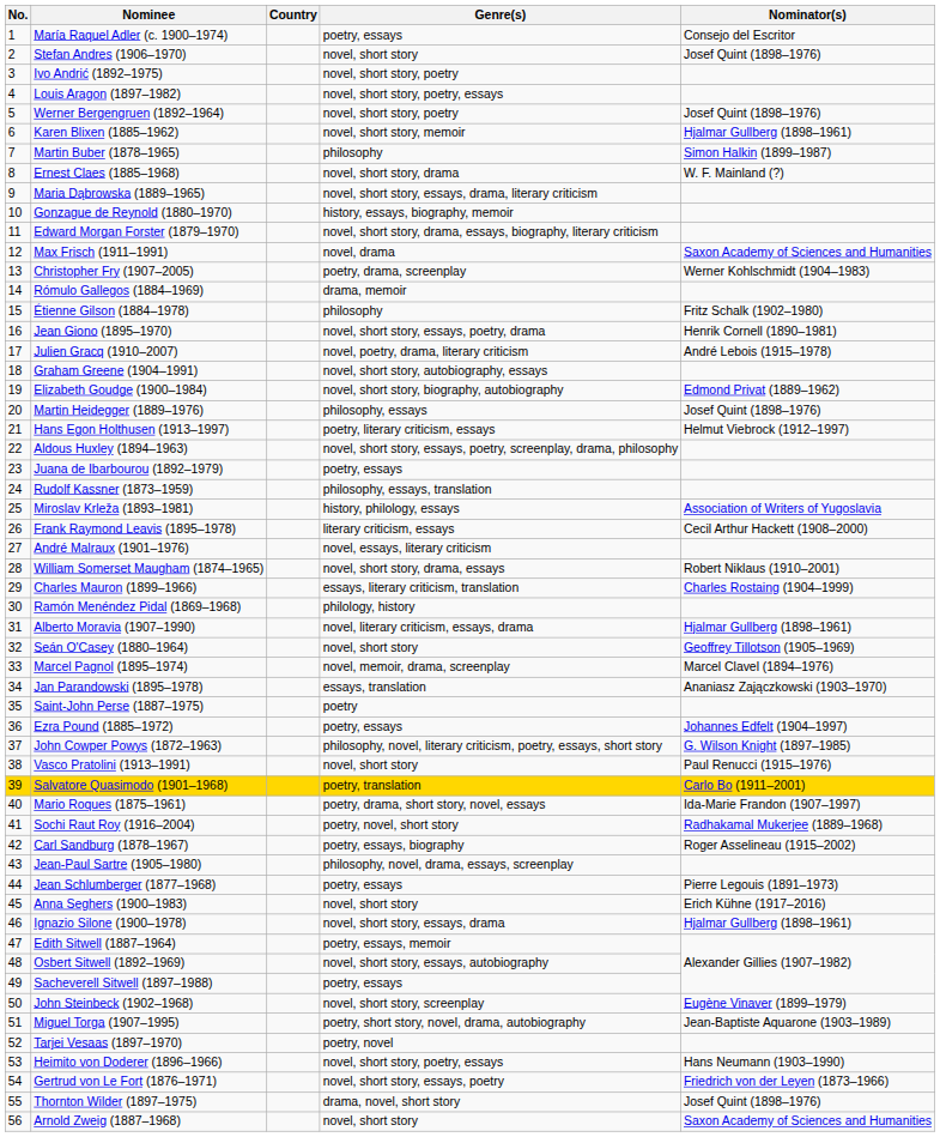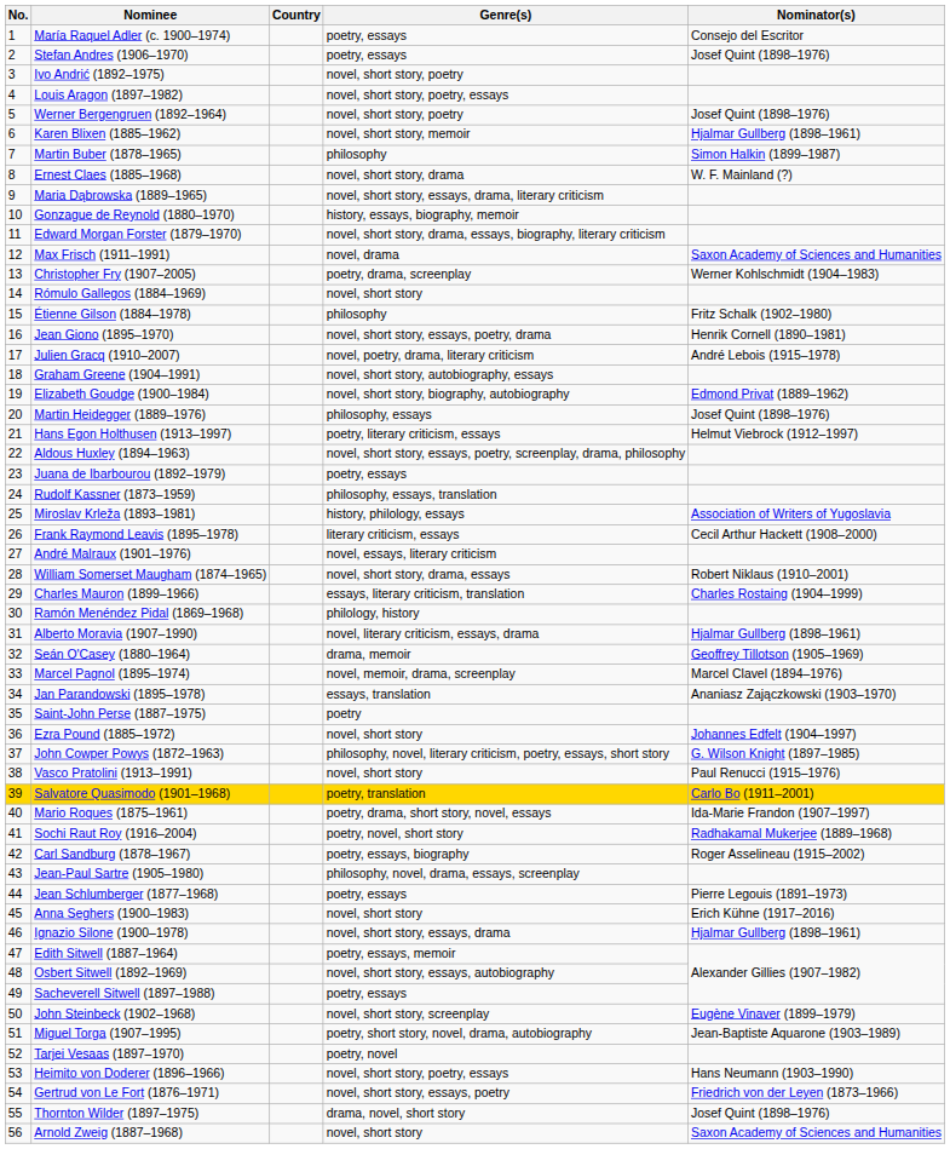 <table class="sortable wikitable mw-collapsible">
 <tr>
 <th scope=col>No.</th>
 <th scope=col>Nominee</th>
 <th scope=col>Country</th>
 <th scope=col>Genre(s)</th>
 <th scope=col>Nominator(s)</th>
 </tr>
 <tr>
 <td>1</td>
 <td><a href='#'>María Raquel Adler</a> (c. 1900–1974)</td>
 <td></td>
 <td>poetry, essays</td>
 <td>Consejo del Escritor</td>
 </tr>
 <tr>
 <td>2</td>
 <td><a href='#'>Stefan Andres</a> (1906–1970)</td>
 <td></td>
-<td>novel, short story</td>
+<td>poetry, essays</td>
 <td>Josef Quint (1898–1976)</td>
 </tr>
 <tr>
 <td>3</td>
 <td><a href='#'>Ivo Andrić</a> (1892–1975)</td>
 <td></td>
 <td>novel, short story, poetry</td>
 <td></td>
 </tr>
 <tr>
 <td>4</td>
 <td><a href='#'>Louis Aragon</a> (1897–1982)</td>
 <td></td>
 <td>novel, short story, poetry, essays</td>
 <td></td>
 </tr>
 <tr>
 <td>5</td>
 <td><a href='#'>Werner Bergengruen</a> (1892–1964)</td>
 <td></td>
 <td>novel, short story, poetry</td>
 <td>Josef Quint (1898–1976)</td>
 </tr>
 <tr>
 <td>6</td>
 <td><a href='#'>Karen Blixen</a> (1885–1962)</td>
 <td></td>
 <td>novel, short story, memoir</td>
 <td><a href='#'>Hjalmar Gullberg</a> (1898–1961)</td>
 </tr>
 <tr>
 <td>7</td>
 <td><a href='#'>Martin Buber</a> (1878–1965)</td>
 <td><br></td>
 <td>philosophy</td>
 <td><a href='#'>Simon Halkin</a> (1899–1987)</td>
 </tr>
 <tr>
 <td>8</td>
 <td><a href='#'>Ernest Claes</a> (1885–1968)</td>
 <td></td>
 <td>novel, short story, drama</td>
 <td>W. F. Mainland (?)</td>
 </tr>
 <tr>
 <td>9</td>
 <td><a href='#'>Maria Dąbrowska</a> (1889–1965)</td>
 <td></td>
 <td>novel, short story, essays, drama, literary criticism</td>
 <td></td>
 </tr>
 <tr>
 <td>10</td>
 <td><a href='#'>Gonzague de Reynold</a> (1880–1970)</td>
 <td></td>
 <td>history, essays, biography, memoir</td>
 <td></td>
 </tr>
 <tr>
 <td>11</td>
 <td><a href='#'>Edward Morgan Forster</a> (1879–1970)</td>
 <td></td>
 <td>novel, short story, drama, essays, biography, literary criticism</td>
 <td></td>
 </tr>
 <tr>
 <td>12</td>
 <td><a href='#'>Max Frisch</a> (1911–1991)</td>
 <td></td>
 <td>novel, drama</td>
 <td><a href='#'>Saxon Academy of Sciences and Humanities</a></td>
 </tr>
 <tr>
 <td>13</td>
 <td><a href='#'>Christopher Fry</a> (1907–2005)</td>
 <td></td>
 <td>poetry, drama, screenplay</td>
 <td>Werner Kohlschmidt (1904–1983)</td>
 </tr>
 <tr>
 <td>14</td>
 <td><a href='#'>Rómulo Gallegos</a> (1884–1969)</td>
 <td></td>
-<td>drama, memoir</td>
+<td>novel, short story</td>
 <td></td>
 </tr>
 <tr>
 <td>15</td>
 <td><a href='#'>Étienne Gilson</a> (1884–1978)</td>
 <td></td>
 <td>philosophy</td>
 <td>Fritz Schalk (1902–1980)</td>
 </tr>
 <tr>
 <td>16</td>
 <td><a href='#'>Jean Giono</a> (1895–1970)</td>
 <td></td>
 <td>novel, short story, essays, poetry, drama</td>
 <td>Henrik Cornell (1890–1981)</td>
 </tr>
 <tr>
 <td>17</td>
 <td><a href='#'>Julien Gracq</a> (1910–2007)</td>
 <td></td>
 <td>novel, poetry, drama, literary criticism</td>
 <td>André Lebois (1915–1978)</td>
 </tr>
 <tr>
 <td>18</td>
 <td><a href='#'>Graham Greene</a> (1904–1991)</td>
 <td></td>
 <td>novel, short story, autobiography, essays</td>
 <td></td>
 </tr>
 <tr>
 <td>19</td>
 <td><a href='#'>Elizabeth Goudge</a> (1900–1984)</td>
 <td></td>
 <td>novel, short story, biography, autobiography</td>
 <td><a href='#'>Edmond Privat</a> (1889–1962)</td>
 </tr>
 <tr>
 <td>20</td>
 <td><a href='#'>Martin Heidegger</a> (1889–1976)</td>
 <td></td>
 <td>philosophy, essays</td>
 <td>Josef Quint (1898–1976)</td>
 </tr>
 <tr>
 <td>21</td>
 <td><a href='#'>Hans Egon Holthusen</a> (1913–1997)</td>
 <td></td>
 <td>poetry, literary criticism, essays</td>
 <td>Helmut Viebrock (1912–1997)</td>
 </tr>
 <tr>
 <td>22</td>
 <td><a href='#'>Aldous Huxley</a> (1894–1963)</td>
 <td></td>
 <td>novel, short story, essays, poetry, screenplay, drama, philosophy</td>
 <td></td>
 </tr>
 <tr>
 <td>23</td>
 <td><a href='#'>Juana de Ibarbourou</a> (1892–1979)</td>
 <td></td>
 <td>poetry, essays</td>
 <td></td>
 </tr>
 <tr>
 <td>24</td>
 <td><a href='#'>Rudolf Kassner</a> (1873–1959)</td>
 <td></td>
 <td>philosophy, essays, translation</td>
 <td></td>
 </tr>
 <tr>
 <td>25</td>
 <td><a href='#'>Miroslav Krleža</a> (1893–1981)</td>
 <td></td>
 <td>history, philology, essays</td>
 <td><a href='#'>Association of Writers of Yugoslavia</a></td>
 </tr>
 <tr>
 <td>26</td>
 <td><a href='#'>Frank Raymond Leavis</a> (1895–1978)</td>
 <td></td>
 <td>literary criticism, essays</td>
 <td>Cecil Arthur Hackett (1908–2000)</td>
 </tr>
 <tr>
 <td>27</td>
 <td><a href='#'>André Malraux</a> (1901–1976)</td>
 <td></td>
 <td>novel, essays, literary criticism</td>
 <td></td>
 </tr>
 <tr>
 <td>28</td>
 <td><a href='#'>William Somerset Maugham</a> (1874–1965)</td>
 <td></td>
 <td>novel, short story, drama, essays</td>
 <td>Robert Niklaus (1910–2001)</td>
 </tr>
 <tr>
 <td>29</td>
 <td><a href='#'>Charles Mauron</a> (1899–1966)</td>
 <td></td>
 <td>essays, literary criticism, translation</td>
 <td><a href='#'>Charles Rostaing</a> (1904–1999)</td>
 </tr>
 <tr>
 <td>30</td>
 <td><a href='#'>Ramón Menéndez Pidal</a> (1869–1968)</td>
 <td></td>
 <td>philology, history</td>
 <td></td>
 </tr>
 <tr>
 <td>31</td>
 <td><a href='#'>Alberto Moravia</a> (1907–1990)</td>
 <td></td>
 <td>novel, literary criticism, essays, drama</td>
 <td><a href='#'>Hjalmar Gullberg</a> (1898–1961)</td>
 </tr>
 <tr>
 <td>32</td>
 <td><a href='#'>Seán O'Casey</a> (1880–1964)</td>
 <td></td>
-<td>novel, short story</td>
+<td>drama, memoir</td>
 <td><a href='#'>Geoffrey Tillotson</a> (1905–1969)</td>
 </tr>
 <tr>
 <td>33</td>
 <td><a href='#'>Marcel Pagnol</a> (1895–1974)</td>
 <td></td>
 <td>novel, memoir, drama, screenplay</td>
 <td>Marcel Clavel (1894–1976)</td>
 </tr>
 <tr>
 <td>34</td>
 <td><a href='#'>Jan Parandowski</a> (1895–1978)</td>
 <td></td>
 <td>essays, translation</td>
 <td>Ananiasz Zajączkowski (1903–1970)</td>
 </tr>
 <tr>
 <td>35</td>
 <td><a href='#'>Saint-John Perse</a> (1887–1975)</td>
 <td></td>
 <td>poetry</td>
 <td></td>
 </tr>
 <tr>
 <td>36</td>
 <td><a href='#'>Ezra Pound</a> (1885–1972)</td>
 <td></td>
-<td>poetry, essays</td>
+<td>novel, short story</td>
 <td><a href='#'>Johannes Edfelt</a> (1904–1997)</td>
 </tr>
 <tr>
 <td>37</td>
 <td><a href='#'>John Cowper Powys</a> (1872–1963)</td>
 <td></td>
 <td>philosophy, novel, literary criticism, poetry, essays, short story</td>
 <td><a href='#'>G. Wilson Knight</a> (1897–1985)</td>
 </tr>
 <tr>
 <td>38</td>
 <td><a href='#'>Vasco Pratolini</a> (1913–1991)</td>
 <td></td>
 <td>novel, short story</td>
 <td>Paul Renucci (1915–1976)</td>
 </tr>
 <tr>
 <td style="background:gold;white-space:nowrap">39</td>
 <td style="background:gold;white-space:nowrap"><a href='#'>Salvatore Quasimodo</a> (1901–1968)</td>
 <td style="background:gold;white-space:nowrap"></td>
 <td style="background:gold;white-space:nowrap">poetry, translation</td>
 <td style="background:gold;white-space:nowrap"><a href='#'>Carlo Bo</a> (1911–2001)</td>
 </tr>
 <tr>
 <td>40</td>
 <td><a href='#'>Mario Roques</a> (1875–1961)</td>
 <td><br></td>
 <td>poetry, drama, short story, novel, essays</td>
 <td>Ida-Marie Frandon (1907–1997)</td>
 </tr>
 <tr>
 <td>41</td>
 <td><a href='#'>Sochi Raut Roy</a> (1916–2004)</td>
 <td></td>
 <td>poetry, novel, short story</td>
 <td><a href='#'>Radhakamal Mukerjee</a> (1889–1968)</td>
 </tr>
 <tr>
 <td>42</td>
 <td><a href='#'>Carl Sandburg</a> (1878–1967)</td>
 <td></td>
 <td>poetry, essays, biography</td>
 <td>Roger Asselineau (1915–2002)</td>
 </tr>
 <tr>
 <td>43</td>
 <td><a href='#'>Jean-Paul Sartre</a> (1905–1980)</td>
 <td></td>
 <td>philosophy, novel, drama, essays, screenplay</td>
 <td></td>
 </tr>
 <tr>
 <td>44</td>
 <td><a href='#'>Jean Schlumberger</a> (1877–1968)</td>
 <td></td>
 <td>poetry, essays</td>
 <td>Pierre Legouis (1891–1973)</td>
 </tr>
 <tr>
 <td>45</td>
 <td><a href='#'>Anna Seghers</a> (1900–1983)</td>
 <td></td>
 <td>novel, short story</td>
 <td>Erich Kühne (1917–2016)</td>
 </tr>
 <tr>
 <td>46</td>
 <td><a href='#'>Ignazio Silone</a> (1900–1978)</td>
 <td></td>
 <td>novel, short story, essays, drama</td>
 <td><a href='#'>Hjalmar Gullberg</a> (1898–1961)</td>
 </tr>
 <tr>
 <td>47</td>
 <td><a href='#'>Edith Sitwell</a> (1887–1964)</td>
 <td></td>
 <td>poetry, essays, memoir</td>
 <td rowspan="3">Alexander Gillies (1907–1982)</td>
 </tr>
 <tr>
 <td>48</td>
 <td><a href='#'>Osbert Sitwell</a> (1892–1969)</td>
 <td></td>
 <td>novel, short story, essays, autobiography</td>
 </tr>
 <tr>
 <td>49</td>
 <td><a href='#'>Sacheverell Sitwell</a> (1897–1988)</td>
 <td></td>
 <td>poetry, essays</td>
 </tr>
 <tr>
 <td>50</td>
 <td><a href='#'>John Steinbeck</a> (1902–1968)</td>
 <td></td>
 <td>novel, short story, screenplay</td>
 <td><a href='#'>Eugène Vinaver</a> (1899–1979)</td>
 </tr>
 <tr>
 <td>51</td>
 <td><a href='#'>Miguel Torga</a> (1907–1995)</td>
 <td></td>
 <td>poetry, short story, novel, drama, autobiography</td>
 <td>Jean-Baptiste Aquarone (1903–1989)</td>
 </tr>
 <tr>
 <td>52</td>
 <td><a href='#'>Tarjei Vesaas</a> (1897–1970)</td>
 <td></td>
 <td>poetry, novel</td>
 <td></td>
 </tr>
 <tr>
 <td>53</td>
 <td><a href='#'>Heimito von Doderer</a> (1896–1966)</td>
 <td></td>
 <td>novel, short story, poetry, essays</td>
 <td>Hans Neumann (1903–1990)</td>
 </tr>
 <tr>
 <td>54</td>
 <td><a href='#'>Gertrud von Le Fort</a> (1876–1971)</td>
 <td></td>
 <td>novel, short story, essays, poetry</td>
 <td><a href='#'>Friedrich von der Leyen</a> (1873–1966)</td>
 </tr>
 <tr>
 <td>55</td>
 <td><a href='#'>Thornton Wilder</a> (1897–1975)</td>
 <td></td>
 <td>drama, novel, short story</td>
 <td>Josef Quint (1898–1976)</td>
 </tr>
 <tr>
 <td>56</td>
 <td><a href='#'>Arnold Zweig</a> (1887–1968)</td>
 <td></td>
 <td>novel, short story</td>
 <td><a href='#'>Saxon Academy of Sciences and Humanities</a></td>
 </tr>
 </table>
